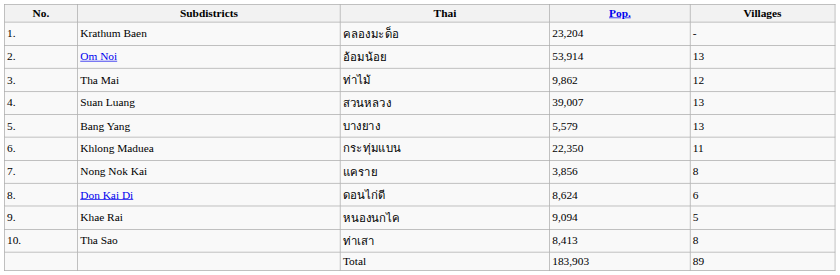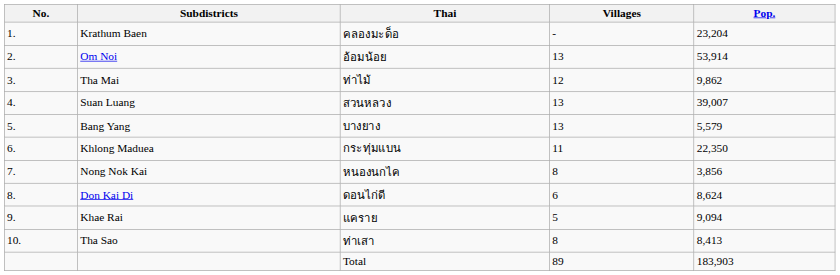 <table class="wikitable" style="width:59%;">
 <tr>
 <th>No.</th>
 <th>Subdistricts</th>
 <th>Thai</th>
+<th>Villages</th>
 <th><a href='#'>Pop.</a></th>
-<th>Villages</th>
 </tr>
 <tr>
 <td>1.</td>
 <td>Krathum Baen</td>
 <td>คลองมะด็อ</td>
+<td>-</td>
 <td>23,204</td>
-<td>-</td>
 </tr>
 <tr>
 <td>2.</td>
 <td><a href='#'>Om Noi</a></td>
 <td>อ้อมน้อย</td>
+<td>13</td>
 <td>53,914</td>
-<td>13</td>
 </tr>
 <tr>
 <td>3.</td>
 <td>Tha Mai</td>
 <td>ท่าไม้</td>
+<td>12</td>
 <td>9,862</td>
-<td>12</td>
 </tr>
 <tr>
 <td>4.</td>
 <td>Suan Luang</td>
 <td>สวนหลวง</td>
+<td>13</td>
 <td>39,007</td>
-<td>13</td>
 </tr>
 <tr>
 <td>5.</td>
 <td>Bang Yang</td>
 <td>บางยาง</td>
+<td>13</td>
 <td>5,579</td>
-<td>13</td>
 </tr>
 <tr>
 <td>6.</td>
 <td>Khlong Maduea</td>
 <td>กระทุ่มแบน</td>
+<td>11</td>
 <td>22,350</td>
-<td>11</td>
 </tr>
 <tr>
 <td>7.</td>
 <td>Nong Nok Kai</td>
-<td>แคราย</td>
+<td>หนองนกไค</td>
+<td>8</td>
 <td>3,856</td>
-<td>8</td>
 </tr>
 <tr>
 <td>8.</td>
 <td><a href='#'>Don Kai Di</a></td>
 <td>ดอนไก่ดี</td>
+<td>6</td>
 <td>8,624</td>
-<td>6</td>
 </tr>
 <tr>
 <td>9.</td>
 <td>Khae Rai</td>
-<td>หนองนกไค</td>
+<td>แคราย</td>
+<td>5</td>
 <td>9,094</td>
-<td>5</td>
 </tr>
 <tr>
 <td>10.</td>
 <td>Tha Sao</td>
 <td>ท่าเสา</td>
+<td>8</td>
 <td>8,413</td>
-<td>8</td>
 </tr>
 <tr>
 <td></td>
 <td></td>
 <td>Total</td>
+<td>89</td>
 <td>183,903</td>
-<td>89</td>
 </tr>
 </table>
